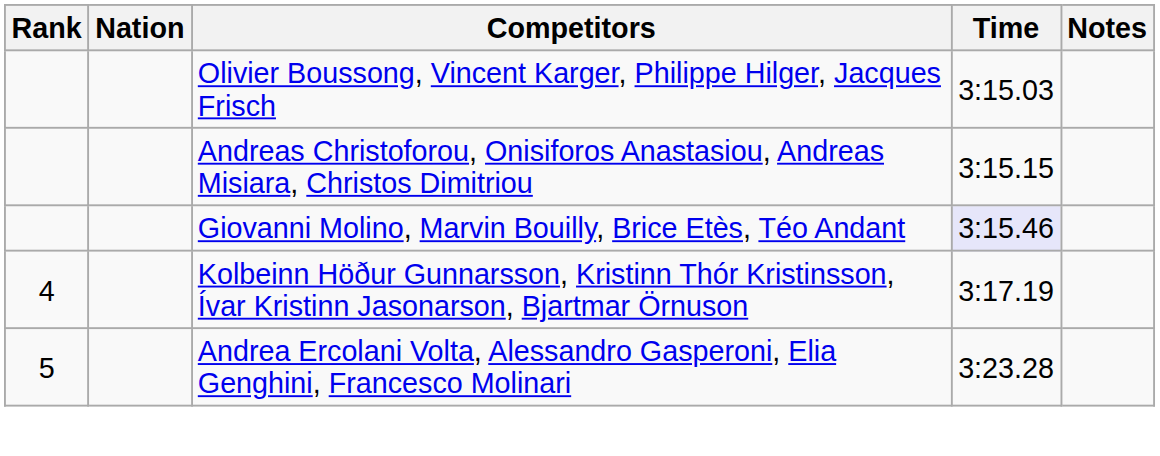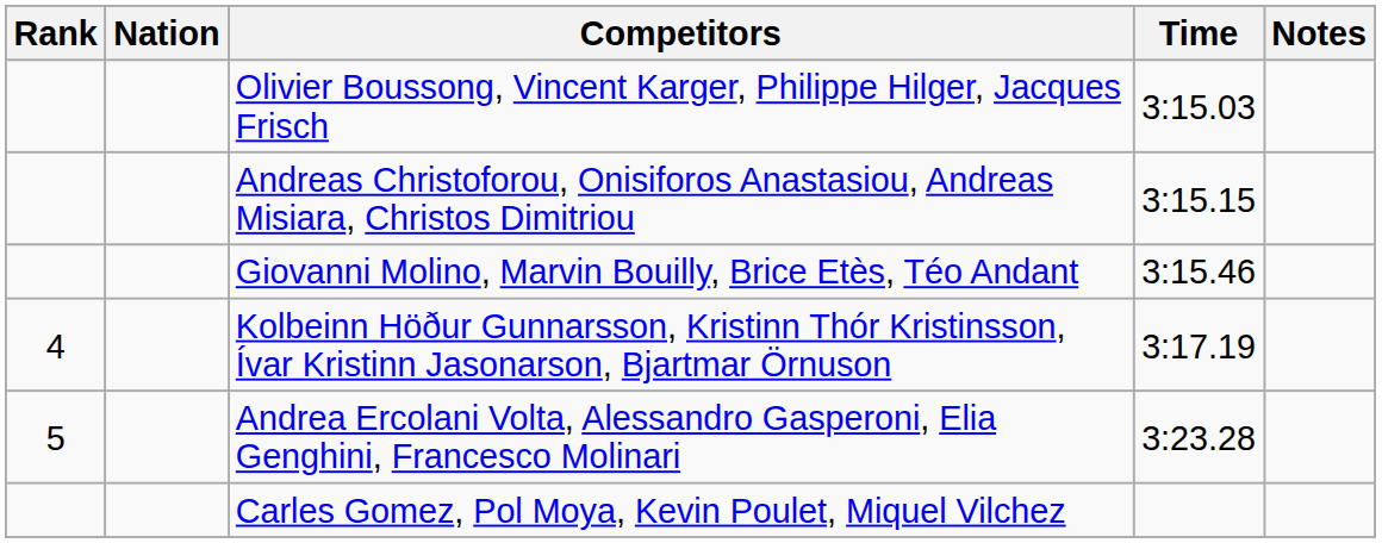 <table class="wikitable sortable" style="text-align:center; font-size:95%">
 <tr>
 <th>Rank</th>
 <th>Nation</th>
 <th>Competitors</th>
 <th>Time</th>
 <th>Notes</th>
 </tr>
 <tr>
 <td></td>
 <td align=left></td>
 <td align=left><a href='#'>Olivier Boussong</a>, <a href='#'>Vincent Karger</a>, <a href='#'>Philippe Hilger</a>, <a href='#'>Jacques Frisch</a></td>
 <td>3:15.03</td>
 <td></td>
 </tr>
 <tr>
 <td></td>
 <td align=left></td>
 <td align=left><a href='#'>Andreas Christoforou</a>, <a href='#'>Onisiforos Anastasiou</a>, <a href='#'>Andreas Misiara</a>, <a href='#'>Christos Dimitriou</a></td>
 <td>3:15.15</td>
 <td></td>
 </tr>
 <tr>
 <td></td>
 <td align=left></td>
 <td align=left><a href='#'>Giovanni Molino</a>, <a href='#'>Marvin Bouilly</a>, <a href='#'>Brice Etès</a>, <a href='#'>Téo Andant</a></td>
-<td style="background: lavender;">3:15.46</td>
+<td>3:15.46</td>
 <td></td>
 </tr>
 <tr>
 <td>4</td>
 <td align=left></td>
 <td align=left><a href='#'>Kolbeinn Höður Gunnarsson</a>, <a href='#'>Kristinn Thór Kristinsson</a>, <a href='#'>Ívar Kristinn Jasonarson</a>, <a href='#'>Bjartmar Örnuson</a></td>
 <td>3:17.19</td>
 <td></td>
 </tr>
 <tr>
 <td>5</td>
 <td align=left></td>
 <td align=left><a href='#'>Andrea Ercolani Volta</a>, <a href='#'>Alessandro Gasperoni</a>, <a href='#'>Elia Genghini</a>, <a href='#'>Francesco Molinari</a></td>
 <td>3:23.28</td>
 <td></td>
 </tr>
+<tr>
+<td></td>
+<td align=left></td>
+<td align=left><a href='#'>Carles Gomez</a>, <a href='#'>Pol Moya</a>, <a href='#'>Kevin Poulet</a>, <a href='#'>Miquel Vilchez</a></td>
+<td></td>
+<td></td>
+</tr>
 </table>
